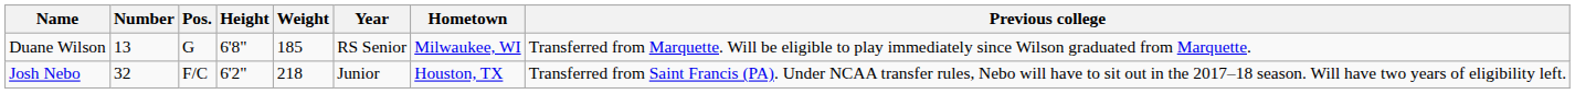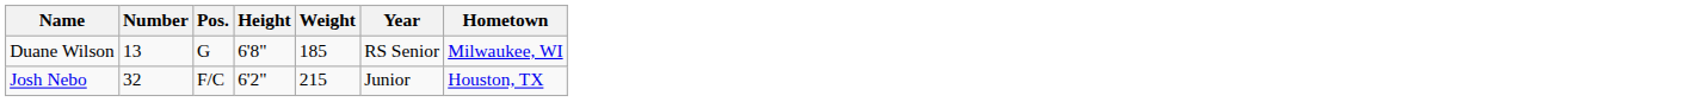 <table class="wikitable sortable" style="font-size:90%;" border="1">
 <tr>
 <th>Name</th>
 <th>Number</th>
 <th>Pos.</th>
 <th>Height</th>
 <th>Weight</th>
 <th>Year</th>
 <th>Hometown</th>
-<th>Previous college</th>
 </tr>
 <tr>
 <td>Duane Wilson</td>
 <td>13</td>
 <td>G</td>
 <td>6'8"</td>
 <td>185</td>
 <td>RS Senior</td>
 <td><a href='#'>Milwaukee, WI</a></td>
-<td>Transferred from <a href='#'>Marquette</a>. Will be eligible to play immediately since Wilson graduated from <a href='#'>Marquette</a>.</td>
 </tr>
 <tr>
 <td><a href='#'>Josh Nebo</a></td>
 <td>32</td>
 <td>F/C</td>
 <td>6'2"</td>
-<td>218</td>
+<td>215</td>
 <td>Junior</td>
 <td><a href='#'>Houston, TX</a></td>
-<td>Transferred from <a href='#'>Saint Francis (PA)</a>. Under NCAA transfer rules, Nebo will have to sit out in the 2017–18 season. Will have two years of eligibility left.</td>
 </tr>
 </table>
